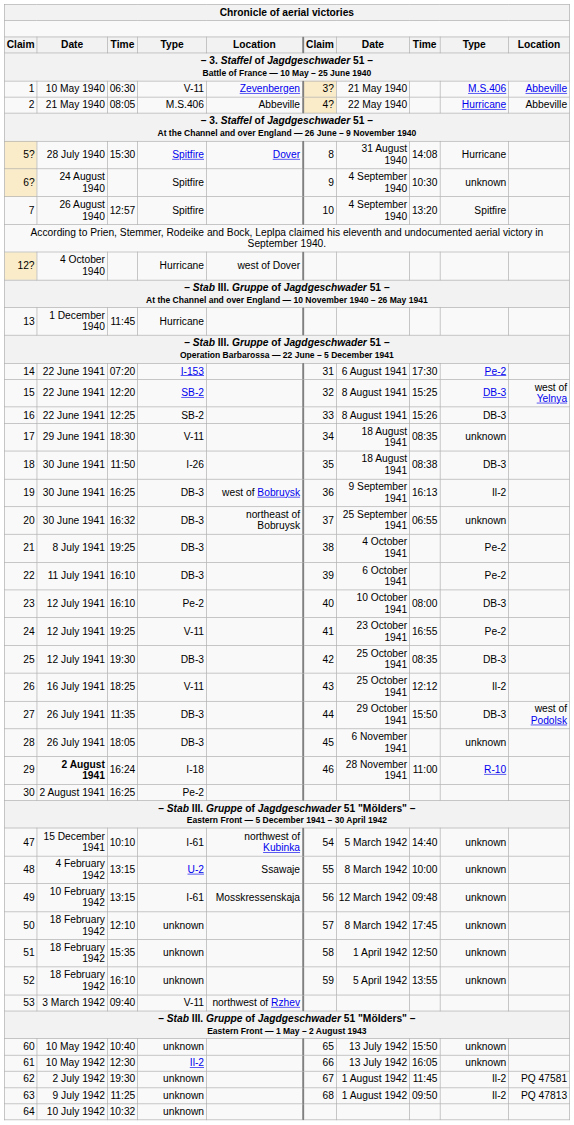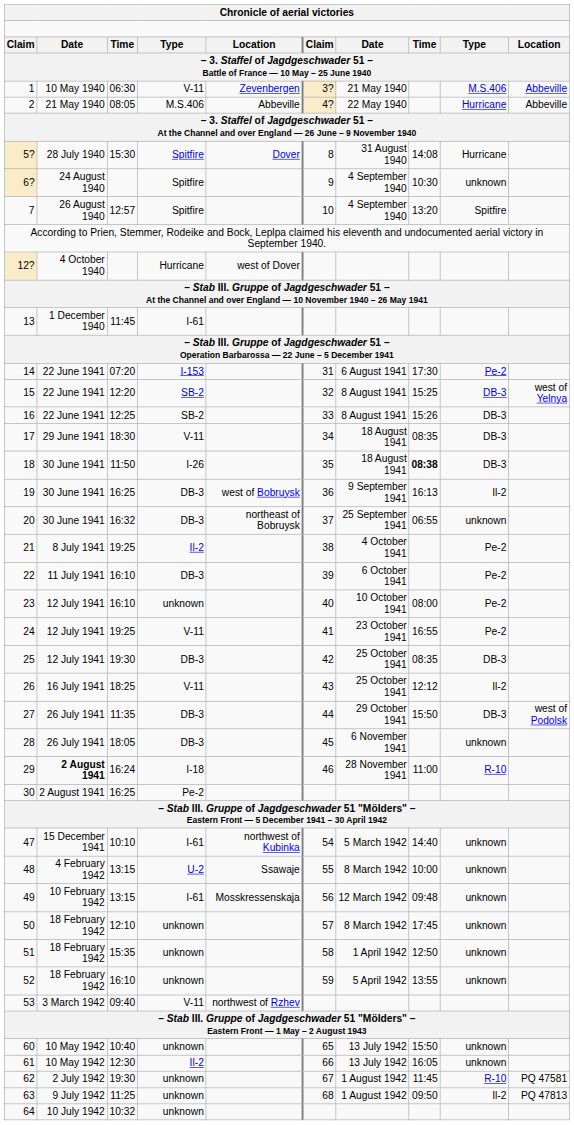 <table class="wikitable plainrowheaders collapsible" style="margin-left: auto; margin-right: auto; border: none; text-align:right; width: 100%;">
 <tr>
 <th colspan="10">Chronicle of aerial victories</th>
 </tr>
 <tr>
 <td colspan="10" style="text-align: left;"><br></td>
 </tr>
 <tr>
 <th scope="col">Claim</th>
 <th scope="col">Date</th>
 <th scope="col">Time</th>
 <th scope="col" width="100px">Type</th>
 <th scope="col">Location</th>
 <th scope="col" style="border-left: 3px solid grey;">Claim</th>
 <th scope="col">Date</th>
 <th scope="col">Time</th>
 <th scope="col" width="100px">Type</th>
 <th scope="col">Location</th>
 </tr>
 <tr>
 <th colspan="10">– 3. <em>Staffel</em> of <em>Jagdgeschwader</em> 51 –<br><small>Battle of France — 10 May – 25 June 1940</small></th>
 </tr>
 <tr>
 <td>1</td>
 <td>10 May 1940</td>
 <td>06:30</td>
 <td>V-11</td>
 <td><a href='#'>Zevenbergen</a></td>
 <td style="border-left: 3px solid grey; background:#faecc8">3?</td>
 <td>21 May 1940</td>
 <td></td>
 <td><a href='#'>M.S.406</a></td>
 <td><a href='#'>Abbeville</a></td>
 </tr>
 <tr>
 <td>2</td>
 <td>21 May 1940</td>
 <td>08:05</td>
 <td>M.S.406</td>
 <td>Abbeville</td>
 <td style="border-left: 3px solid grey; background:#faecc8">4?</td>
 <td>22 May 1940</td>
 <td></td>
 <td><a href='#'>Hurricane</a></td>
 <td>Abbeville</td>
 </tr>
 <tr>
 <th colspan="10">– 3. <em>Staffel</em> of <em>Jagdgeschwader</em> 51 –<br><small>At the Channel and over England — 26 June – 9 November 1940</small></th>
 </tr>
 <tr>
 <td style="background:#faecc8">5?</td>
 <td>28 July 1940</td>
 <td>15:30</td>
 <td><a href='#'>Spitfire</a></td>
 <td><a href='#'>Dover</a></td>
 <td style="border-left: 3px solid grey;">8</td>
 <td>31 August 1940</td>
 <td>14:08</td>
 <td>Hurricane</td>
 <td></td>
 </tr>
 <tr>
 <td style="background:#faecc8">6?</td>
 <td>24 August 1940</td>
 <td></td>
 <td>Spitfire</td>
 <td></td>
 <td style="border-left: 3px solid grey;">9</td>
 <td>4 September 1940</td>
 <td>10:30</td>
 <td>unknown</td>
 <td></td>
 </tr>
 <tr>
 <td>7</td>
 <td>26 August 1940</td>
 <td>12:57</td>
 <td>Spitfire</td>
 <td></td>
 <td style="border-left: 3px solid grey;">10</td>
 <td>4 September 1940</td>
 <td>13:20</td>
 <td>Spitfire</td>
 <td></td>
 </tr>
 <tr>
 <td colspan="10" style="text-align: center">According to Prien, Stemmer, Rodeike and Bock, Leplpa claimed his eleventh and undocumented aerial victory in September 1940.</td>
 </tr>
 <tr>
 <td style="background:#faecc8">12?</td>
 <td>4 October 1940</td>
 <td></td>
 <td>Hurricane</td>
 <td>west of Dover</td>
 <td style="border-left: 3px solid grey;"></td>
 <td></td>
 <td></td>
 <td></td>
 <td></td>
 </tr>
 <tr>
 <th colspan="10">– <em>Stab</em> III. <em>Gruppe</em> of <em>Jagdgeschwader</em> 51 –<br><small>At the Channel and over England — 10 November 1940 – 26 May 1941</small></th>
 </tr>
 <tr>
 <td>13</td>
 <td>1 December 1940</td>
 <td>11:45</td>
-<td>Hurricane</td>
+<td>I-61</td>
 <td></td>
 <td style="border-left: 3px solid grey;"></td>
 <td></td>
 <td></td>
 <td></td>
 <td></td>
 </tr>
 <tr>
 <th colspan="10">– <em>Stab</em> III. <em>Gruppe</em> of <em>Jagdgeschwader</em> 51 –<br><small>Operation Barbarossa — 22 June – 5 December 1941</small></th>
 </tr>
 <tr>
 <td>14</td>
 <td>22 June 1941</td>
 <td>07:20</td>
 <td><a href='#'>I-153</a></td>
 <td></td>
 <td style="border-left: 3px solid grey;">31</td>
 <td>6 August 1941</td>
 <td>17:30</td>
 <td><a href='#'>Pe-2</a></td>
 <td></td>
 </tr>
 <tr>
 <td>15</td>
 <td>22 June 1941</td>
 <td>12:20</td>
 <td><a href='#'>SB-2</a></td>
 <td></td>
 <td style="border-left: 3px solid grey;">32</td>
 <td>8 August 1941</td>
 <td>15:25</td>
 <td><a href='#'>DB-3</a></td>
 <td> west of <a href='#'>Yelnya</a></td>
 </tr>
 <tr>
 <td>16</td>
 <td>22 June 1941</td>
 <td>12:25</td>
 <td>SB-2</td>
 <td></td>
 <td style="border-left: 3px solid grey;">33</td>
 <td>8 August 1941</td>
 <td>15:26</td>
 <td>DB-3</td>
 <td></td>
 </tr>
 <tr>
 <td>17</td>
 <td>29 June 1941</td>
 <td>18:30</td>
 <td>V-11</td>
 <td></td>
 <td style="border-left: 3px solid grey;">34</td>
 <td>18 August 1941</td>
 <td>08:35</td>
-<td>unknown</td>
+<td>DB-3</td>
 <td></td>
 </tr>
 <tr>
 <td>18</td>
 <td>30 June 1941</td>
 <td>11:50</td>
 <td>I-26</td>
 <td></td>
 <td style="border-left: 3px solid grey;">35</td>
 <td>18 August 1941</td>
-<td>08:38</td>
+<td><strong>08:38</strong></td>
 <td>DB-3</td>
 <td></td>
 </tr>
 <tr>
 <td>19</td>
 <td>30 June 1941</td>
 <td>16:25</td>
 <td>DB-3</td>
 <td> west of <a href='#'>Bobruysk</a></td>
 <td style="border-left: 3px solid grey;">36</td>
 <td>9 September 1941</td>
 <td>16:13</td>
 <td>Il-2</td>
 <td></td>
 </tr>
 <tr>
 <td>20</td>
 <td>30 June 1941</td>
 <td>16:32</td>
 <td>DB-3</td>
 <td> northeast of Bobruysk</td>
 <td style="border-left: 3px solid grey;">37</td>
 <td>25 September 1941</td>
 <td>06:55</td>
 <td>unknown</td>
 <td></td>
 </tr>
 <tr>
 <td>21</td>
 <td>8 July 1941</td>
 <td>19:25</td>
-<td>DB-3</td>
+<td><a href='#'>Il-2</a></td>
 <td></td>
 <td style="border-left: 3px solid grey;">38</td>
 <td>4 October 1941</td>
 <td></td>
 <td>Pe-2</td>
 <td></td>
 </tr>
 <tr>
 <td>22</td>
 <td>11 July 1941</td>
 <td>16:10</td>
 <td>DB-3</td>
 <td></td>
 <td style="border-left: 3px solid grey;">39</td>
 <td>6 October 1941</td>
 <td></td>
 <td>Pe-2</td>
 <td></td>
 </tr>
 <tr>
 <td>23</td>
 <td>12 July 1941</td>
 <td>16:10</td>
-<td>Pe-2</td>
+<td>unknown</td>
 <td></td>
 <td style="border-left: 3px solid grey;">40</td>
 <td>10 October 1941</td>
 <td>08:00</td>
-<td>DB-3</td>
+<td>Pe-2</td>
 <td></td>
 </tr>
 <tr>
 <td>24</td>
 <td>12 July 1941</td>
 <td>19:25</td>
 <td>V-11</td>
 <td></td>
 <td style="border-left: 3px solid grey;">41</td>
 <td>23 October 1941</td>
 <td>16:55</td>
 <td>Pe-2</td>
 <td></td>
 </tr>
 <tr>
 <td>25</td>
 <td>12 July 1941</td>
 <td>19:30</td>
 <td>DB-3</td>
 <td></td>
 <td style="border-left: 3px solid grey;">42</td>
 <td>25 October 1941</td>
 <td>08:35</td>
 <td>DB-3</td>
 <td></td>
 </tr>
 <tr>
 <td>26</td>
 <td>16 July 1941</td>
 <td>18:25</td>
 <td>V-11</td>
 <td></td>
 <td style="border-left: 3px solid grey;">43</td>
 <td>25 October 1941</td>
 <td>12:12</td>
 <td>Il-2</td>
 <td></td>
 </tr>
 <tr>
 <td>27</td>
 <td>26 July 1941</td>
 <td>11:35</td>
 <td>DB-3</td>
 <td></td>
 <td style="border-left: 3px solid grey;">44</td>
 <td>29 October 1941</td>
 <td>15:50</td>
 <td>DB-3</td>
 <td> west of <a href='#'>Podolsk</a></td>
 </tr>
 <tr>
 <td>28</td>
 <td>26 July 1941</td>
 <td>18:05</td>
 <td>DB-3</td>
 <td></td>
 <td style="border-left: 3px solid grey;">45</td>
 <td>6 November 1941</td>
 <td></td>
 <td>unknown</td>
 <td></td>
 </tr>
 <tr>
 <td>29</td>
 <td><strong>2 August 1941</strong></td>
 <td>16:24</td>
 <td>I-18</td>
 <td></td>
 <td style="border-left: 3px solid grey;">46</td>
 <td>28 November 1941</td>
 <td>11:00</td>
 <td><a href='#'>R-10</a></td>
 <td></td>
 </tr>
 <tr>
 <td>30</td>
 <td>2 August 1941</td>
 <td>16:25</td>
 <td>Pe-2</td>
 <td></td>
 <td style="border-left: 3px solid grey;"></td>
 <td></td>
 <td></td>
 <td></td>
 <td></td>
 </tr>
 <tr>
 <th colspan="10">– <em>Stab</em> III. <em>Gruppe</em> of <em>Jagdgeschwader</em> 51 "Mölders" –<br><small>Eastern Front — 5 December 1941 – 30 April 1942</small></th>
 </tr>
 <tr>
 <td>47</td>
 <td>15 December 1941</td>
 <td>10:10</td>
 <td>I-61</td>
 <td> northwest of <a href='#'>Kubinka</a></td>
 <td style="border-left: 3px solid grey;">54</td>
 <td>5 March 1942</td>
 <td>14:40</td>
 <td>unknown</td>
 <td></td>
 </tr>
 <tr>
 <td>48</td>
 <td>4 February 1942</td>
 <td>13:15</td>
 <td><a href='#'>U-2</a></td>
 <td>Ssawaje</td>
 <td style="border-left: 3px solid grey;">55</td>
 <td>8 March 1942</td>
 <td>10:00</td>
 <td>unknown</td>
 <td></td>
 </tr>
 <tr>
 <td>49</td>
 <td>10 February 1942</td>
 <td>13:15</td>
 <td>I-61</td>
 <td>Mosskressenskaja</td>
 <td style="border-left: 3px solid grey;">56</td>
 <td>12 March 1942</td>
 <td>09:48</td>
 <td>unknown</td>
 <td></td>
 </tr>
 <tr>
 <td>50</td>
 <td>18 February 1942</td>
 <td>12:10</td>
 <td>unknown</td>
 <td></td>
 <td style="border-left: 3px solid grey;">57</td>
 <td>8 March 1942</td>
 <td>17:45</td>
 <td>unknown</td>
 <td></td>
 </tr>
 <tr>
 <td>51</td>
 <td>18 February 1942</td>
 <td>15:35</td>
 <td>unknown</td>
 <td></td>
 <td style="border-left: 3px solid grey;">58</td>
 <td>1 April 1942</td>
 <td>12:50</td>
 <td>unknown</td>
 <td></td>
 </tr>
 <tr>
 <td>52</td>
 <td>18 February 1942</td>
 <td>16:10</td>
 <td>unknown</td>
 <td></td>
 <td style="border-left: 3px solid grey;">59</td>
 <td>5 April 1942</td>
 <td>13:55</td>
 <td>unknown</td>
 <td></td>
 </tr>
 <tr>
 <td>53</td>
 <td>3 March 1942</td>
 <td>09:40</td>
 <td>V-11</td>
 <td>northwest of <a href='#'>Rzhev</a></td>
 <td style="border-left: 3px solid grey;"></td>
 <td></td>
 <td></td>
 <td></td>
 <td></td>
 </tr>
 <tr>
 <th colspan="10">– <em>Stab</em> III. <em>Gruppe</em> of <em>Jagdgeschwader</em> 51 "Mölders" –<br><small>Eastern Front — 1 May – 2 August 1943</small></th>
 </tr>
 <tr>
 <td>60</td>
 <td>10 May 1942</td>
 <td>10:40</td>
 <td>unknown</td>
 <td></td>
 <td style="border-left: 3px solid grey;">65</td>
 <td>13 July 1942</td>
 <td>15:50</td>
 <td>unknown</td>
 <td></td>
 </tr>
 <tr>
 <td>61</td>
 <td>10 May 1942</td>
 <td>12:30</td>
 <td><a href='#'>Il-2</a></td>
 <td></td>
 <td style="border-left: 3px solid grey;">66</td>
 <td>13 July 1942</td>
 <td>16:05</td>
 <td>unknown</td>
 <td></td>
 </tr>
 <tr>
 <td>62</td>
 <td>2 July 1942</td>
 <td>19:30</td>
 <td>unknown</td>
 <td></td>
 <td style="border-left: 3px solid grey;">67</td>
 <td>1 August 1942</td>
 <td>11:45</td>
-<td>Il-2</td>
+<td><a href='#'>R-10</a></td>
 <td>PQ 47581</td>
 </tr>
 <tr>
 <td>63</td>
 <td>9 July 1942</td>
 <td>11:25</td>
 <td>unknown</td>
 <td></td>
 <td style="border-left: 3px solid grey;">68</td>
 <td>1 August 1942</td>
 <td>09:50</td>
 <td>Il-2</td>
 <td>PQ 47813</td>
 </tr>
 <tr>
 <td>64</td>
 <td>10 July 1942</td>
 <td>10:32</td>
 <td>unknown</td>
 <td></td>
 <td style="border-left: 3px solid grey;"></td>
 <td></td>
 <td></td>
 <td></td>
 <td></td>
 </tr>
 </table>
